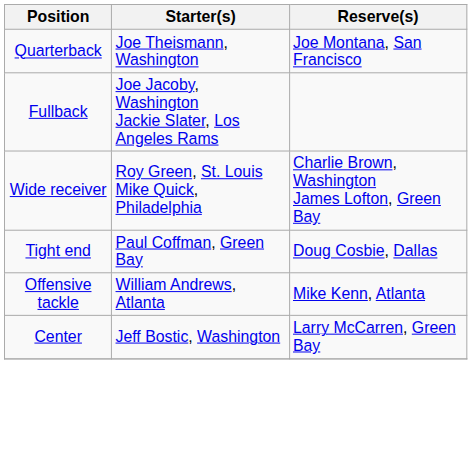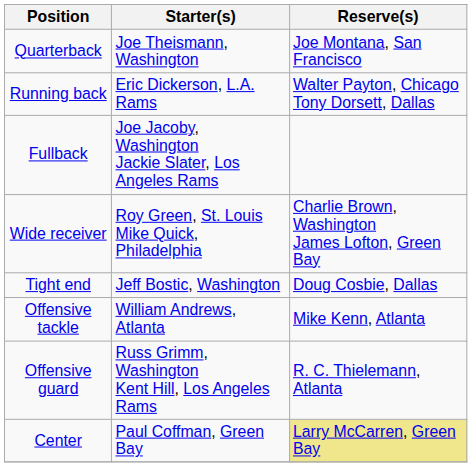 <table class="wikitable" width=75%>
 <tr>
 <th width=10%>Position</th>
 <th width=30%>Starter(s)</th>
 <th width=30%>Reserve(s)</th>
 </tr>
 <tr>
 <td align=center><a href='#'>Quarterback</a></td>
 <td> <a href='#'>Joe Theismann</a>, <a href='#'>Washington</a></td>
 <td> <a href='#'>Joe Montana</a>, <a href='#'>San Francisco</a></td>
+</tr>
+<tr>
+<td align=center><a href='#'>Running back</a></td>
+<td> <a href='#'>Eric Dickerson</a>, <a href='#'>L.A. Rams</a></td>
+<td> <a href='#'>Walter Payton</a>, <a href='#'>Chicago</a><br> <a href='#'>Tony Dorsett</a>, <a href='#'>Dallas</a></td>
 </tr>
 <tr>
 <td align=center><a href='#'>Fullback</a></td>
 <td> <a href='#'>Joe Jacoby</a>, <a href='#'>Washington</a><br> <a href='#'>Jackie Slater</a>, <a href='#'>Los Angeles Rams</a></td>
 <td></td>
 </tr>
 <tr>
 <td align=center><a href='#'>Wide receiver</a></td>
 <td> <a href='#'>Roy Green</a>, <a href='#'>St. Louis</a><br> <a href='#'>Mike Quick</a>, <a href='#'>Philadelphia</a></td>
 <td> <a href='#'>Charlie Brown</a>, <a href='#'>Washington</a><br> <a href='#'>James Lofton</a>, <a href='#'>Green Bay</a></td>
 </tr>
 <tr>
 <td align=center><a href='#'>Tight end</a></td>
-<td> <a href='#'>Paul Coffman</a>, <a href='#'>Green Bay</a></td>
+<td> <a href='#'>Jeff Bostic</a>, <a href='#'>Washington</a></td>
 <td> <a href='#'>Doug Cosbie</a>, <a href='#'>Dallas</a></td>
 </tr>
 <tr>
 <td align=center><a href='#'>Offensive tackle</a></td>
 <td> <a href='#'>William Andrews</a>, <a href='#'>Atlanta</a></td>
 <td> <a href='#'>Mike Kenn</a>, <a href='#'>Atlanta</a></td>
 </tr>
 <tr>
+<td align=center><a href='#'>Offensive guard</a></td>
+<td> <a href='#'>Russ Grimm</a>, <a href='#'>Washington</a><br> <a href='#'>Kent Hill</a>, <a href='#'>Los Angeles Rams</a></td>
+<td> <a href='#'>R. C. Thielemann</a>, <a href='#'>Atlanta</a></td>
+</tr>
+<tr>
 <td align=center><a href='#'>Center</a></td>
-<td> <a href='#'>Jeff Bostic</a>, <a href='#'>Washington</a></td>
-<td> <a href='#'>Larry McCarren</a>, <a href='#'>Green Bay</a></td>
+<td> <a href='#'>Paul Coffman</a>, <a href='#'>Green Bay</a></td>
+<td style="background: khaki;"> <a href='#'>Larry McCarren</a>, <a href='#'>Green Bay</a></td>
 </tr>
 <tr>
 </tr>
 </table>
